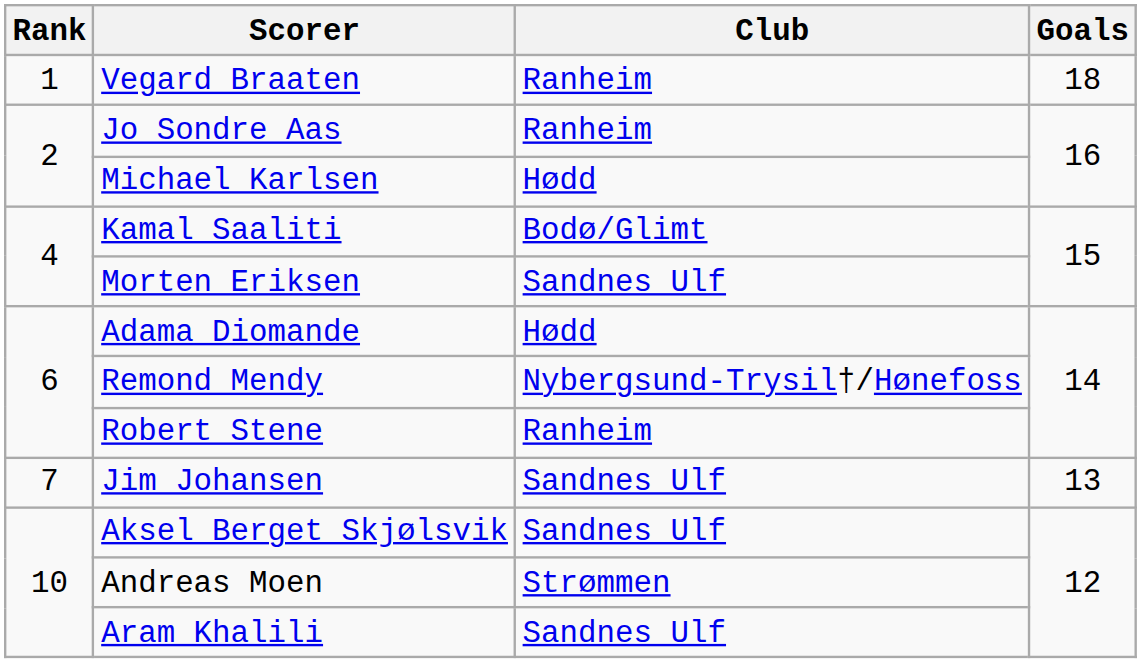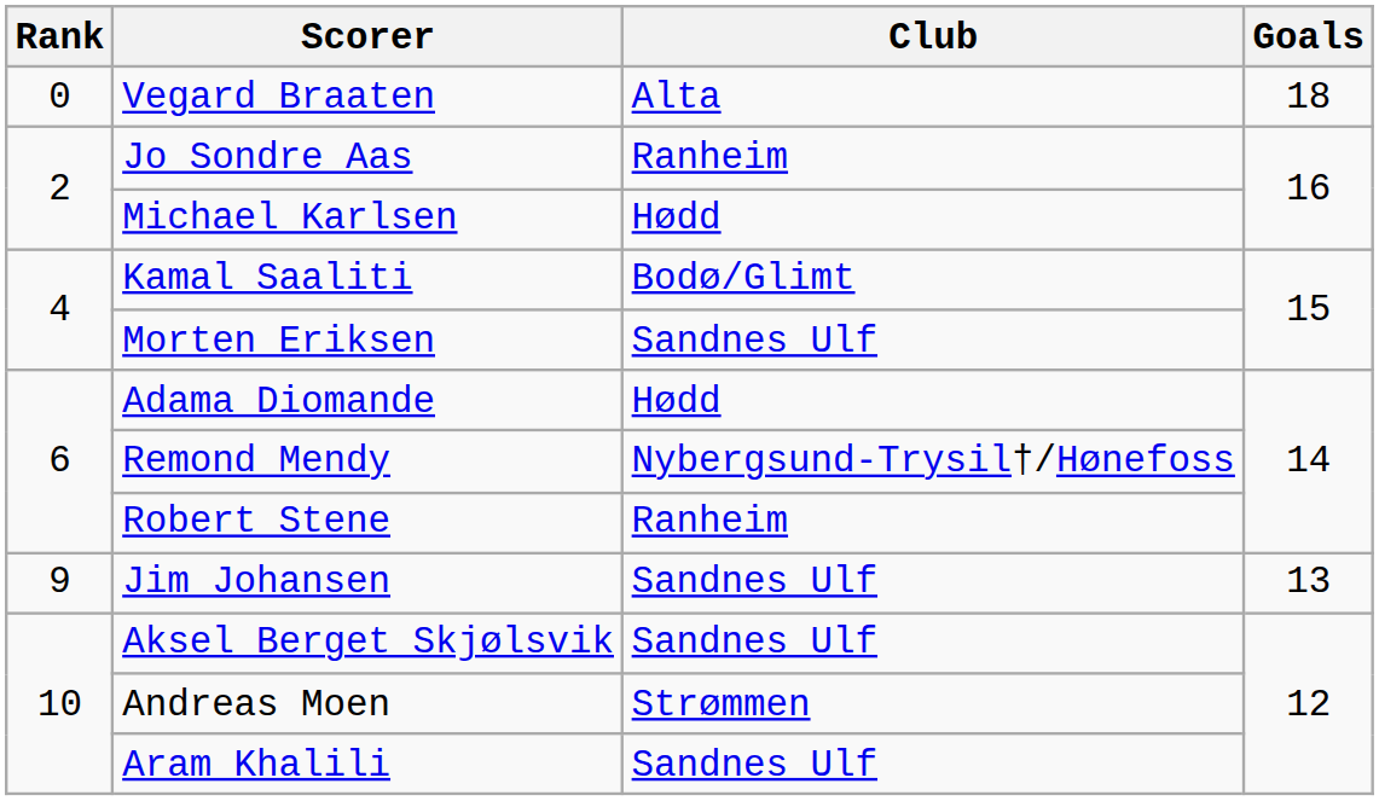 <table class="wikitable">
 <tr>
 <th>Rank</th>
 <th>Scorer</th>
 <th>Club</th>
 <th>Goals</th>
 </tr>
 <tr>
-<td align=center>1</td>
+<td align=center>0</td>
 <td> <a href='#'>Vegard Braaten</a></td>
-<td><a href='#'>Ranheim</a></td>
+<td><a href='#'>Alta</a></td>
 <td align=center>18</td>
 </tr>
 <tr>
 <td rowspan=2 align=center>2</td>
 <td> <a href='#'>Jo Sondre Aas</a></td>
 <td><a href='#'>Ranheim</a></td>
 <td rowspan=2 align=center>16</td>
 </tr>
 <tr>
 <td> <a href='#'>Michael Karlsen</a></td>
 <td><a href='#'>Hødd</a></td>
 </tr>
 <tr>
 <td rowspan=2 align=center>4</td>
 <td> <a href='#'>Kamal Saaliti</a></td>
 <td><a href='#'>Bodø/Glimt</a></td>
 <td rowspan=2 align=center>15</td>
 </tr>
 <tr>
 <td> <a href='#'>Morten Eriksen</a></td>
 <td><a href='#'>Sandnes Ulf</a></td>
 </tr>
 <tr>
 <td rowspan=3 align=center>6</td>
 <td> <a href='#'>Adama Diomande</a></td>
 <td><a href='#'>Hødd</a></td>
 <td rowspan=3 align=center>14</td>
 </tr>
 <tr>
 <td> <a href='#'>Remond Mendy</a></td>
 <td><a href='#'>Nybergsund-Trysil</a>†/<a href='#'>Hønefoss</a></td>
 </tr>
 <tr>
 <td> <a href='#'>Robert Stene</a></td>
 <td><a href='#'>Ranheim</a></td>
 </tr>
 <tr>
-<td align=center>7</td>
+<td align=center>9</td>
 <td> <a href='#'>Jim Johansen</a></td>
 <td><a href='#'>Sandnes Ulf</a></td>
 <td align=center>13</td>
 </tr>
 <tr>
 <td rowspan=3 align=center>10</td>
 <td> <a href='#'>Aksel Berget Skjølsvik</a></td>
 <td><a href='#'>Sandnes Ulf</a></td>
 <td rowspan=3 align=center>12</td>
 </tr>
 <tr>
 <td> Andreas Moen</td>
 <td><a href='#'>Strømmen</a></td>
 </tr>
 <tr>
 <td> <a href='#'>Aram Khalili</a></td>
 <td><a href='#'>Sandnes Ulf</a></td>
 </tr>
 </table>
